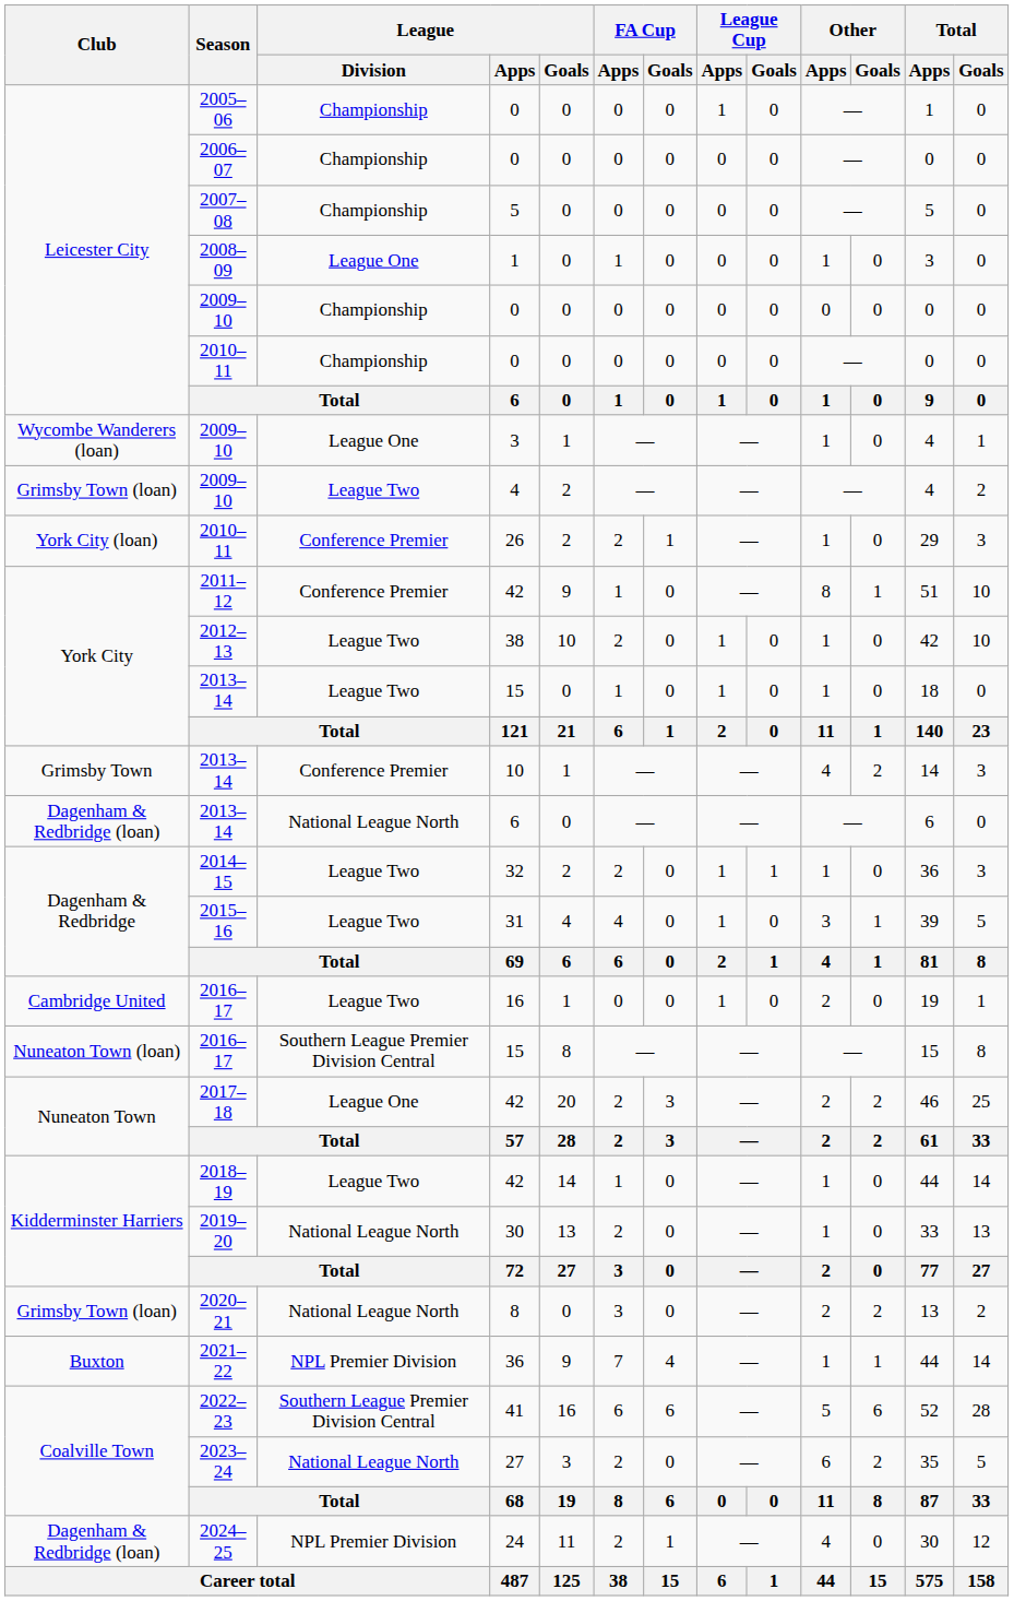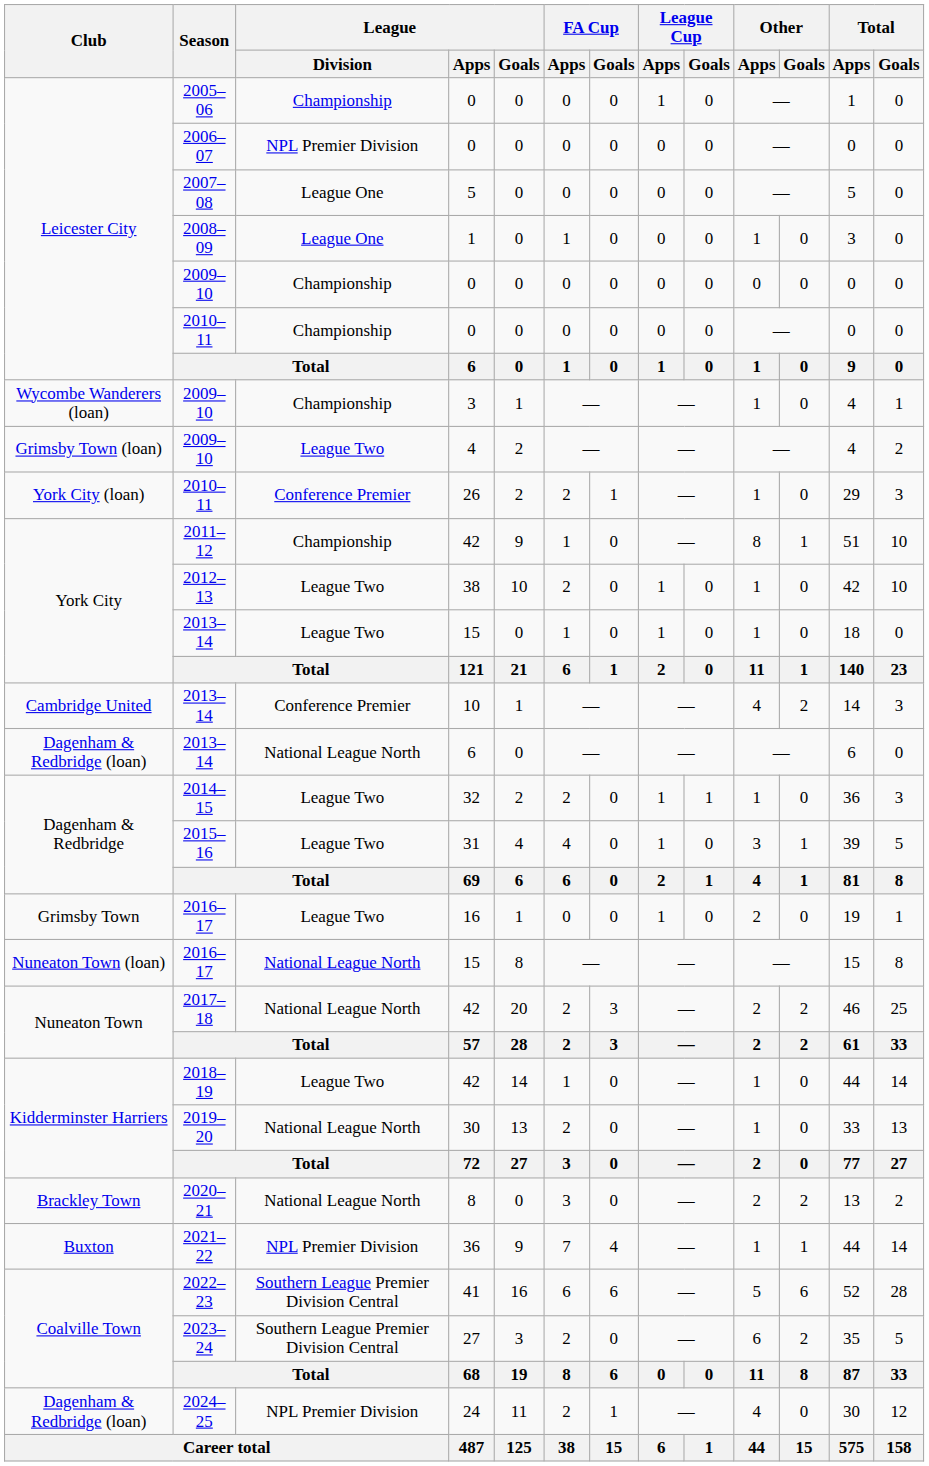 <table class=wikitable style="text-align: center">
 <tr>
 <th rowspan=2>Club</th>
 <th rowspan=2>Season</th>
 <th colspan=3>League</th>
 <th colspan=2><a href='#'>FA Cup</a></th>
 <th colspan=2><a href='#'>League Cup</a></th>
 <th colspan=2>Other</th>
 <th colspan=2>Total</th>
 </tr>
 <tr>
 <th>Division</th>
 <th>Apps</th>
 <th>Goals</th>
 <th>Apps</th>
 <th>Goals</th>
 <th>Apps</th>
 <th>Goals</th>
 <th>Apps</th>
 <th>Goals</th>
 <th>Apps</th>
 <th>Goals</th>
 </tr>
 <tr>
 <td rowspan=7><a href='#'>Leicester City</a></td>
 <td><a href='#'>2005–06</a></td>
 <td><a href='#'>Championship</a></td>
 <td>0</td>
 <td>0</td>
 <td>0</td>
 <td>0</td>
 <td>1</td>
 <td>0</td>
 <td colspan=2>—</td>
 <td>1</td>
 <td>0</td>
 </tr>
 <tr>
 <td><a href='#'>2006–07</a></td>
-<td>Championship</td>
+<td><a href='#'>NPL</a> Premier Division</td>
 <td>0</td>
 <td>0</td>
 <td>0</td>
 <td>0</td>
 <td>0</td>
 <td>0</td>
 <td colspan=2>—</td>
 <td>0</td>
 <td>0</td>
 </tr>
 <tr>
 <td><a href='#'>2007–08</a></td>
-<td>Championship</td>
+<td>League One</td>
 <td>5</td>
 <td>0</td>
 <td>0</td>
 <td>0</td>
 <td>0</td>
 <td>0</td>
 <td colspan=2>—</td>
 <td>5</td>
 <td>0</td>
 </tr>
 <tr>
 <td><a href='#'>2008–09</a></td>
 <td><a href='#'>League One</a></td>
 <td>1</td>
 <td>0</td>
 <td>1</td>
 <td>0</td>
 <td>0</td>
 <td>0</td>
 <td>1</td>
 <td>0</td>
 <td>3</td>
 <td>0</td>
 </tr>
 <tr>
 <td><a href='#'>2009–10</a></td>
 <td>Championship</td>
 <td>0</td>
 <td>0</td>
 <td>0</td>
 <td>0</td>
 <td>0</td>
 <td>0</td>
 <td>0</td>
 <td>0</td>
 <td>0</td>
 <td>0</td>
 </tr>
 <tr>
 <td><a href='#'>2010–11</a></td>
 <td>Championship</td>
 <td>0</td>
 <td>0</td>
 <td>0</td>
 <td>0</td>
 <td>0</td>
 <td>0</td>
 <td colspan=2>—</td>
 <td>0</td>
 <td>0</td>
 </tr>
 <tr>
 <th colspan=2>Total</th>
 <th>6</th>
 <th>0</th>
 <th>1</th>
 <th>0</th>
 <th>1</th>
 <th>0</th>
 <th>1</th>
 <th>0</th>
 <th>9</th>
 <th>0</th>
 </tr>
 <tr>
 <td><a href='#'>Wycombe Wanderers</a> (loan)</td>
 <td><a href='#'>2009–10</a></td>
-<td>League One</td>
+<td>Championship</td>
 <td>3</td>
 <td>1</td>
 <td colspan=2>—</td>
 <td colspan=2>—</td>
 <td>1</td>
 <td>0</td>
 <td>4</td>
 <td>1</td>
 </tr>
 <tr>
 <td><a href='#'>Grimsby Town</a> (loan)</td>
 <td><a href='#'>2009–10</a></td>
 <td><a href='#'>League Two</a></td>
 <td>4</td>
 <td>2</td>
 <td colspan=2>—</td>
 <td colspan=2>—</td>
 <td colspan=2>—</td>
 <td>4</td>
 <td>2</td>
 </tr>
 <tr>
 <td><a href='#'>York City</a> (loan)</td>
 <td><a href='#'>2010–11</a></td>
 <td><a href='#'>Conference Premier</a></td>
 <td>26</td>
 <td>2</td>
 <td>2</td>
 <td>1</td>
 <td colspan=2>—</td>
 <td>1</td>
 <td>0</td>
 <td>29</td>
 <td>3</td>
 </tr>
 <tr>
 <td rowspan=4>York City</td>
 <td><a href='#'>2011–12</a></td>
-<td>Conference Premier</td>
+<td>Championship</td>
 <td>42</td>
 <td>9</td>
 <td>1</td>
 <td>0</td>
 <td colspan=2>—</td>
 <td>8</td>
 <td>1</td>
 <td>51</td>
 <td>10</td>
 </tr>
 <tr>
 <td><a href='#'>2012–13</a></td>
 <td>League Two</td>
 <td>38</td>
 <td>10</td>
 <td>2</td>
 <td>0</td>
 <td>1</td>
 <td>0</td>
 <td>1</td>
 <td>0</td>
 <td>42</td>
 <td>10</td>
 </tr>
 <tr>
 <td><a href='#'>2013–14</a></td>
 <td>League Two</td>
 <td>15</td>
 <td>0</td>
 <td>1</td>
 <td>0</td>
 <td>1</td>
 <td>0</td>
 <td>1</td>
 <td>0</td>
 <td>18</td>
 <td>0</td>
 </tr>
 <tr>
 <th colspan=2>Total</th>
 <th>121</th>
 <th>21</th>
 <th>6</th>
 <th>1</th>
 <th>2</th>
 <th>0</th>
 <th>11</th>
 <th>1</th>
 <th>140</th>
 <th>23</th>
 </tr>
 <tr>
-<td>Grimsby Town</td>
+<td><a href='#'>Cambridge United</a></td>
 <td><a href='#'>2013–14</a></td>
 <td>Conference Premier</td>
 <td>10</td>
 <td>1</td>
 <td colspan=2>—</td>
 <td colspan=2>—</td>
 <td>4</td>
 <td>2</td>
 <td>14</td>
 <td>3</td>
 </tr>
 <tr>
 <td><a href='#'>Dagenham & Redbridge</a> (loan)</td>
 <td><a href='#'>2013–14</a></td>
 <td>National League North</td>
 <td>6</td>
 <td>0</td>
 <td colspan=2>—</td>
 <td colspan=2>—</td>
 <td colspan=2>—</td>
 <td>6</td>
 <td>0</td>
 </tr>
 <tr>
 <td rowspan=3>Dagenham & Redbridge</td>
 <td><a href='#'>2014–15</a></td>
 <td>League Two</td>
 <td>32</td>
 <td>2</td>
 <td>2</td>
 <td>0</td>
 <td>1</td>
 <td>1</td>
 <td>1</td>
 <td>0</td>
 <td>36</td>
 <td>3</td>
 </tr>
 <tr>
 <td><a href='#'>2015–16</a></td>
 <td>League Two</td>
 <td>31</td>
 <td>4</td>
 <td>4</td>
 <td>0</td>
 <td>1</td>
 <td>0</td>
 <td>3</td>
 <td>1</td>
 <td>39</td>
 <td>5</td>
 </tr>
 <tr>
 <th colspan=2>Total</th>
 <th>69</th>
 <th>6</th>
 <th>6</th>
 <th>0</th>
 <th>2</th>
 <th>1</th>
 <th>4</th>
 <th>1</th>
 <th>81</th>
 <th>8</th>
 </tr>
 <tr>
-<td><a href='#'>Cambridge United</a></td>
+<td>Grimsby Town</td>
 <td><a href='#'>2016–17</a></td>
 <td>League Two</td>
 <td>16</td>
 <td>1</td>
 <td>0</td>
 <td>0</td>
 <td>1</td>
 <td>0</td>
 <td>2</td>
 <td>0</td>
 <td>19</td>
 <td>1</td>
 </tr>
 <tr>
 <td><a href='#'>Nuneaton Town</a> (loan)</td>
 <td><a href='#'>2016–17</a></td>
-<td>Southern League Premier Division Central</td>
+<td><a href='#'>National League North</a></td>
 <td>15</td>
 <td>8</td>
 <td colspan=2>—</td>
 <td colspan=2>—</td>
 <td colspan=2>—</td>
 <td>15</td>
 <td>8</td>
 </tr>
 <tr>
 <td rowspan=2>Nuneaton Town</td>
 <td><a href='#'>2017–18</a></td>
-<td>League One</td>
+<td>National League North</td>
 <td>42</td>
 <td>20</td>
 <td>2</td>
 <td>3</td>
 <td colspan=2>—</td>
 <td>2</td>
 <td>2</td>
 <td>46</td>
 <td>25</td>
 </tr>
 <tr>
 <th colspan=2>Total</th>
 <th>57</th>
 <th>28</th>
 <th>2</th>
 <th>3</th>
 <th colspan=2>—</th>
 <th>2</th>
 <th>2</th>
 <th>61</th>
 <th>33</th>
 </tr>
 <tr>
 <td rowspan=3><a href='#'>Kidderminster Harriers</a></td>
 <td><a href='#'>2018–19</a></td>
 <td>League Two</td>
 <td>42</td>
 <td>14</td>
 <td>1</td>
 <td>0</td>
 <td colspan=2>—</td>
 <td>1</td>
 <td>0</td>
 <td>44</td>
 <td>14</td>
 </tr>
 <tr>
 <td><a href='#'>2019–20</a></td>
 <td>National League North</td>
 <td>30</td>
 <td>13</td>
 <td>2</td>
 <td>0</td>
 <td colspan=2>—</td>
 <td>1</td>
 <td>0</td>
 <td>33</td>
 <td>13</td>
 </tr>
 <tr>
 <th colspan=2>Total</th>
 <th>72</th>
 <th>27</th>
 <th>3</th>
 <th>0</th>
 <th colspan=2>—</th>
 <th>2</th>
 <th>0</th>
 <th>77</th>
 <th>27</th>
 </tr>
 <tr>
-<td><a href='#'>Grimsby Town</a> (loan)</td>
+<td><a href='#'>Brackley Town</a></td>
 <td><a href='#'>2020–21</a></td>
 <td>National League North</td>
 <td>8</td>
 <td>0</td>
 <td>3</td>
 <td>0</td>
 <td colspan=2>—</td>
 <td>2</td>
 <td>2</td>
 <td>13</td>
 <td>2</td>
 </tr>
 <tr>
 <td><a href='#'>Buxton</a></td>
 <td><a href='#'>2021–22</a></td>
 <td><a href='#'>NPL</a> Premier Division</td>
 <td>36</td>
 <td>9</td>
 <td>7</td>
 <td>4</td>
 <td colspan=2>—</td>
 <td>1</td>
 <td>1</td>
 <td>44</td>
 <td>14</td>
 </tr>
 <tr>
 <td rowspan="3"><a href='#'>Coalville Town</a></td>
 <td><a href='#'>2022–23</a></td>
 <td><a href='#'>Southern League</a> Premier Division Central</td>
 <td>41</td>
 <td>16</td>
 <td>6</td>
 <td>6</td>
 <td colspan=2>—</td>
 <td>5</td>
 <td>6</td>
 <td>52</td>
 <td>28</td>
 </tr>
 <tr>
 <td><a href='#'>2023–24</a></td>
-<td><a href='#'>National League North</a></td>
+<td>Southern League Premier Division Central</td>
 <td>27</td>
 <td>3</td>
 <td>2</td>
 <td>0</td>
 <td colspan="2">—</td>
 <td>6</td>
 <td>2</td>
 <td>35</td>
 <td>5</td>
 </tr>
 <tr>
 <th colspan="2">Total</th>
 <th>68</th>
 <th>19</th>
 <th>8</th>
 <th>6</th>
 <th>0</th>
 <th>0</th>
 <th>11</th>
 <th>8</th>
 <th>87</th>
 <th>33</th>
 </tr>
 <tr>
 <td><a href='#'>Dagenham & Redbridge</a> (loan)</td>
 <td><a href='#'>2024–25</a></td>
 <td>NPL Premier Division</td>
 <td>24</td>
 <td>11</td>
 <td>2</td>
 <td>1</td>
 <td colspan="2">—</td>
 <td>4</td>
 <td>0</td>
 <td>30</td>
 <td>12</td>
 </tr>
 <tr>
 <th colspan=3>Career total</th>
 <th>487</th>
 <th>125</th>
 <th>38</th>
 <th>15</th>
 <th>6</th>
 <th>1</th>
 <th>44</th>
 <th>15</th>
 <th>575</th>
 <th>158</th>
 </tr>
 </table>
